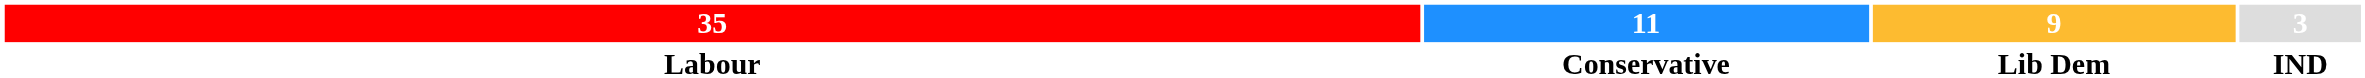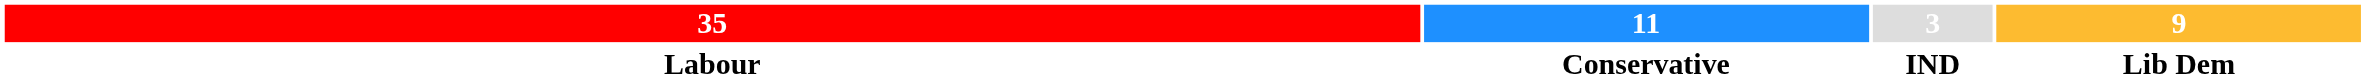 <table style="width:100%; text-align:center;">
 <tr style="color:white;">
 <td style="background:red; width:60.35%;"><strong>35</strong></td>
 <td style="background:dodgerblue; width:18.96%;"><strong>11</strong></td>
+<td style="background:#DDDDDD; width:5.17%;"><strong>3</strong></td>
 <td style="background:#FDBB30; width:15.52%;"><strong>9</strong></td>
-<td style="background:#DDDDDD; width:5.17%;"><strong>3</strong></td>
 </tr>
 <tr>
 <td><span><strong>Labour</strong></span></td>
 <td><span><strong>Conservative</strong></span></td>
+<td><span><strong>IND</strong></span></td>
 <td><span><strong>Lib Dem</strong></span></td>
-<td><span><strong>IND</strong></span></td>
 </tr>
 </table>
